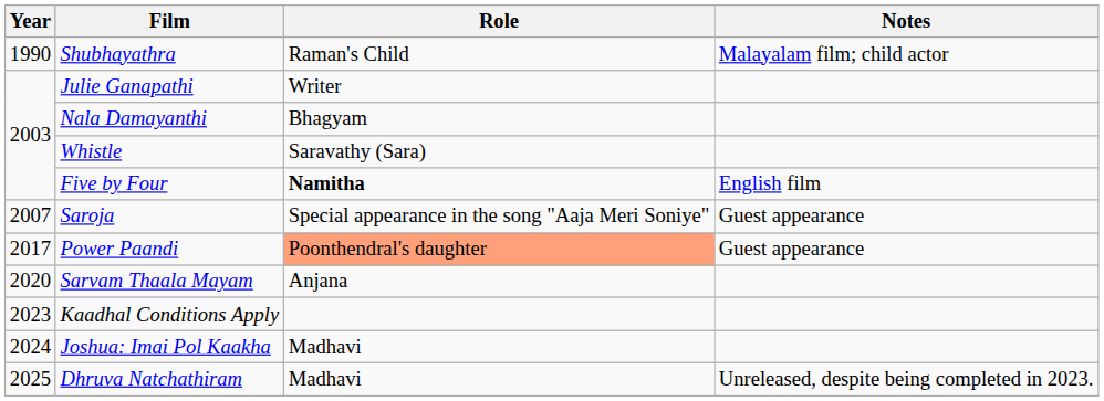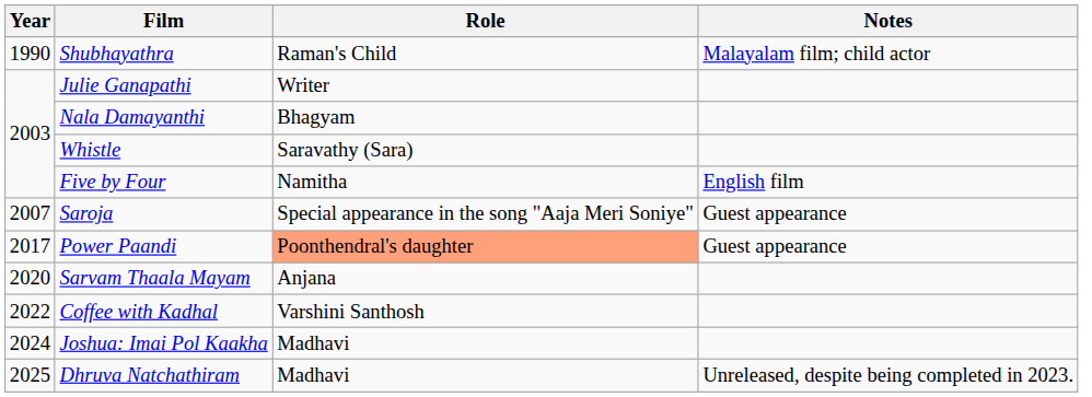 <table class="wikitable">
 <tr style="background:#ccc; text-align:center;">
 <th>Year</th>
 <th>Film</th>
 <th>Role</th>
 <th>Notes</th>
 </tr>
 <tr>
 <td>1990</td>
 <td><em><a href='#'>Shubhayathra</a></em></td>
 <td>Raman's Child</td>
 <td><a href='#'>Malayalam</a> film; child actor</td>
 </tr>
 <tr>
 <td rowspan="4">2003</td>
 <td><em><a href='#'>Julie Ganapathi</a></em></td>
 <td>Writer</td>
 <td></td>
 </tr>
 <tr>
 <td><em><a href='#'>Nala Damayanthi</a></em></td>
 <td>Bhagyam</td>
 <td></td>
 </tr>
 <tr>
 <td><em><a href='#'>Whistle</a></em></td>
 <td>Saravathy (Sara)</td>
 <td></td>
 </tr>
 <tr>
 <td><em><a href='#'>Five by Four</a></em></td>
-<td><strong>Namitha</strong></td>
+<td>Namitha</td>
 <td><a href='#'>English</a> film</td>
 </tr>
 <tr>
 <td>2007</td>
 <td><em><a href='#'>Saroja</a></em></td>
 <td>Special appearance in the song "Aaja Meri Soniye"</td>
 <td>Guest appearance</td>
 </tr>
 <tr>
 <td>2017</td>
 <td><em><a href='#'>Power Paandi</a></em></td>
 <td style="background: lightsalmon;">Poonthendral's daughter</td>
 <td>Guest appearance</td>
 </tr>
 <tr>
 <td>2020</td>
 <td><em><a href='#'>Sarvam Thaala Mayam</a></em></td>
 <td>Anjana</td>
 <td></td>
 </tr>
 <tr>
-<td>2023</td>
-<td><em>Kaadhal Conditions Apply</em></td>
-<td></td>
+<td>2022</td>
+<td><em><a href='#'>Coffee with Kadhal</a></em></td>
+<td>Varshini Santhosh</td>
 <td></td>
 </tr>
 <tr>
 <td>2024</td>
 <td><em><a href='#'>Joshua: Imai Pol Kaakha</a></em></td>
 <td>Madhavi</td>
 <td></td>
 </tr>
 <tr>
 <td>2025</td>
 <td><em><a href='#'>Dhruva Natchathiram</a></em></td>
 <td>Madhavi</td>
 <td>Unreleased, despite being completed in 2023.</td>
 </tr>
 </table>
